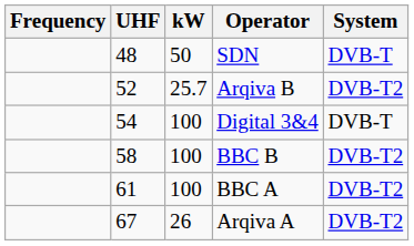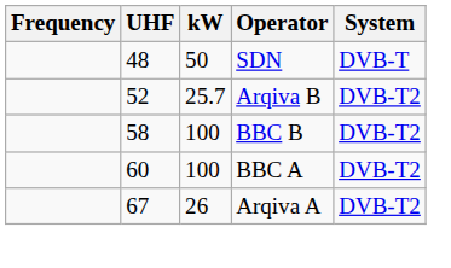 <table class="wikitable sortable">
 <tr>
 <th>Frequency</th>
 <th>UHF</th>
 <th>kW</th>
 <th>Operator</th>
 <th>System</th>
 </tr>
 <tr>
 <td></td>
 <td>48</td>
 <td>50</td>
 <td><a href='#'>SDN</a></td>
 <td><a href='#'>DVB-T</a></td>
 </tr>
 <tr>
 <td></td>
 <td>52</td>
 <td>25.7</td>
 <td><a href='#'>Arqiva</a> B</td>
 <td><a href='#'>DVB-T2</a></td>
 </tr>
 <tr>
 <td></td>
-<td>54</td>
-<td>100</td>
-<td><a href='#'>Digital 3&4</a></td>
-<td>DVB-T</td>
-</tr>
-<tr>
-<td></td>
 <td>58</td>
 <td>100</td>
 <td><a href='#'>BBC</a> B</td>
 <td><a href='#'>DVB-T2</a></td>
 </tr>
 <tr>
 <td></td>
-<td>61</td>
+<td>60</td>
 <td>100</td>
 <td>BBC A</td>
 <td><a href='#'>DVB-T2</a></td>
 </tr>
 <tr>
 <td></td>
 <td>67</td>
 <td>26</td>
 <td>Arqiva A</td>
 <td><a href='#'>DVB-T2</a></td>
 </tr>
 </table>
